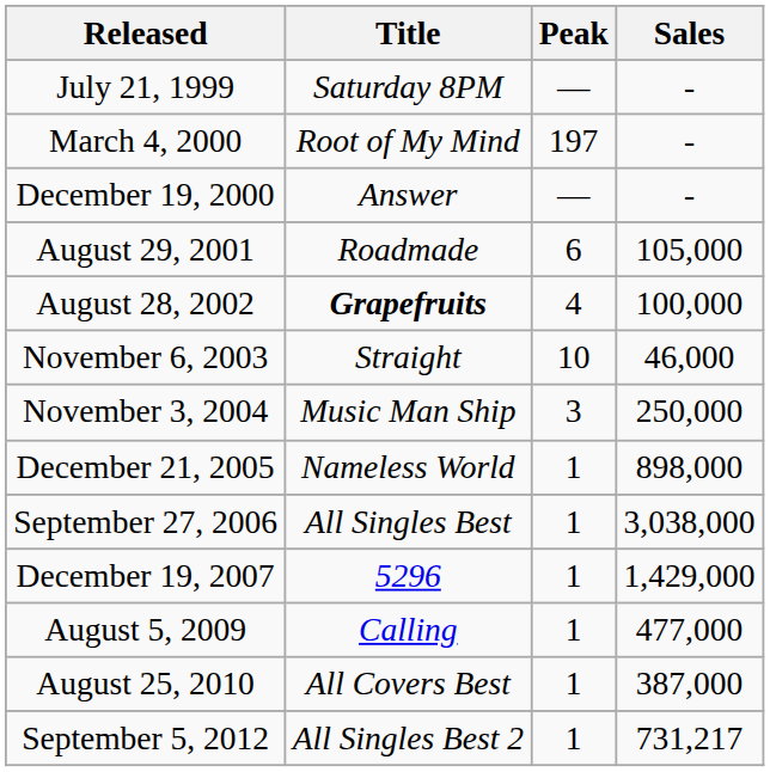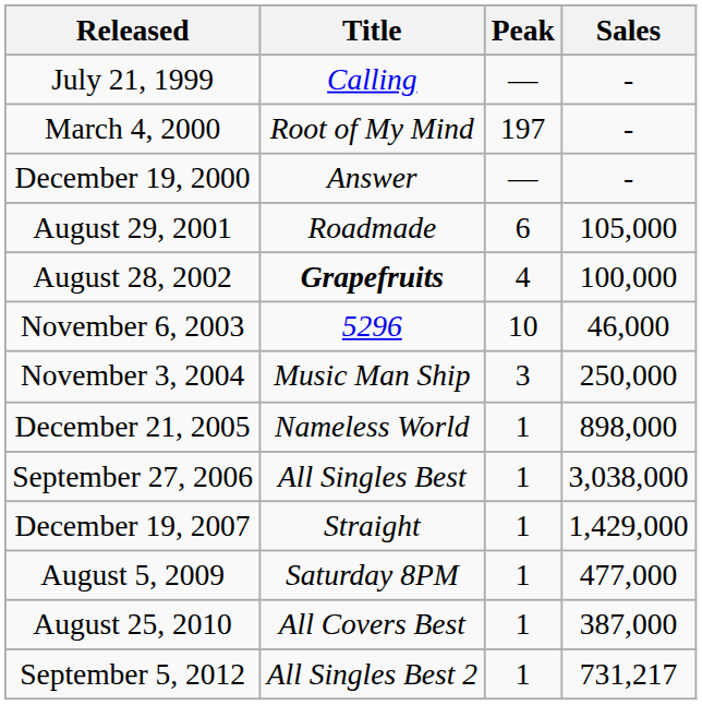 <table class="wikitable" style="font-size:95%;">
 <tr>
 <th>Released</th>
 <th>Title</th>
 <th>Peak</th>
 <th>Sales</th>
 </tr>
 <tr align="center">
 <td>July 21, 1999</td>
-<td><em>Saturday 8PM</em></td>
+<td><em><a href='#'>Calling</a></em></td>
 <td>—</td>
 <td>-</td>
 </tr>
 <tr align="center">
 <td>March 4, 2000</td>
 <td><em>Root of My Mind</em></td>
 <td>197</td>
 <td>-</td>
 </tr>
 <tr align="center">
 <td>December 19, 2000</td>
 <td><em>Answer</em></td>
 <td>—</td>
 <td>-</td>
 </tr>
 <tr align="center">
 <td>August 29, 2001</td>
 <td><em>Roadmade</em></td>
 <td>6</td>
 <td>105,000</td>
 </tr>
 <tr align="center">
 <td>August 28, 2002</td>
 <td><strong><em>Grapefruits</em></strong></td>
 <td>4</td>
 <td>100,000</td>
 </tr>
 <tr align="center">
 <td>November 6, 2003</td>
-<td><em>Straight</em></td>
+<td><em><a href='#'>5296</a></em></td>
 <td>10</td>
 <td>46,000</td>
 </tr>
 <tr align="center">
 <td>November 3, 2004</td>
 <td><em>Music Man Ship</em></td>
 <td>3</td>
 <td>250,000</td>
 </tr>
 <tr align="center">
 <td>December 21, 2005</td>
 <td><em>Nameless World</em></td>
 <td>1</td>
 <td>898,000</td>
 </tr>
 <tr align="center">
 <td>September 27, 2006</td>
 <td><em>All Singles Best</em></td>
 <td>1</td>
 <td>3,038,000</td>
 </tr>
 <tr align="center">
 <td>December 19, 2007</td>
-<td><em><a href='#'>5296</a></em></td>
+<td><em>Straight</em></td>
 <td>1</td>
 <td>1,429,000</td>
 </tr>
 <tr align="center">
 <td>August 5, 2009</td>
-<td><em><a href='#'>Calling</a></em></td>
+<td><em>Saturday 8PM</em></td>
 <td>1</td>
 <td>477,000</td>
 </tr>
 <tr align="center">
 <td>August 25, 2010</td>
 <td><em>All Covers Best</em></td>
 <td>1</td>
 <td>387,000</td>
 </tr>
 <tr align="center">
 <td>September 5, 2012</td>
 <td><em>All Singles Best 2</em></td>
 <td>1</td>
 <td>731,217</td>
 </tr>
 </table>
